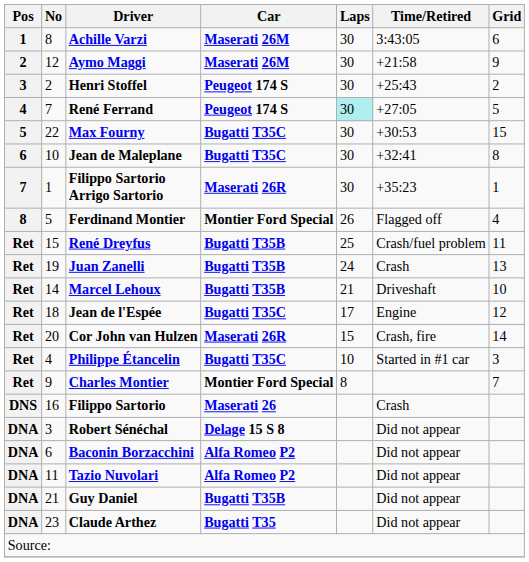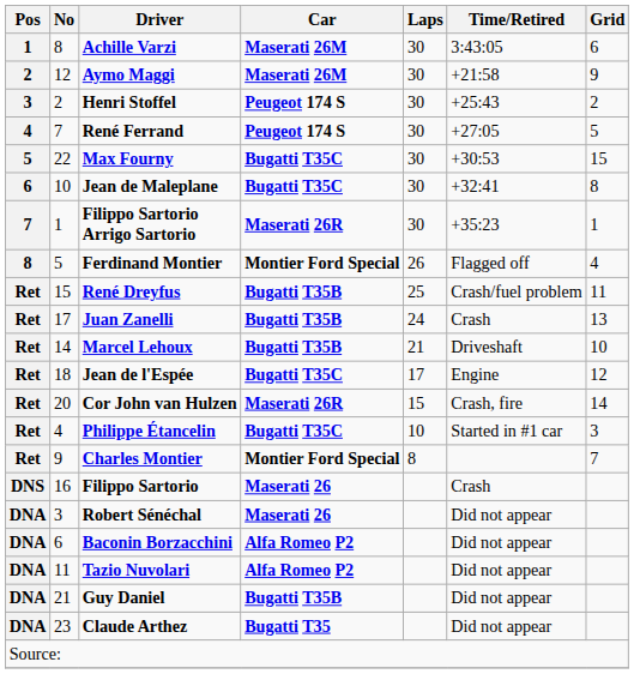 <table class="wikitable" style="font-size: 95%;">
 <tr>
 <th>Pos</th>
 <th>No</th>
 <th>Driver</th>
 <th>Car</th>
 <th>Laps</th>
 <th>Time/Retired</th>
 <th>Grid</th>
 </tr>
 <tr>
 <th>1</th>
 <td>8</td>
 <td> <strong><a href='#'>Achille Varzi</a></strong></td>
 <td><strong><a href='#'>Maserati</a> <a href='#'>26M</a></strong></td>
 <td>30</td>
 <td>3:43:05</td>
 <td>6</td>
 </tr>
 <tr>
 <th>2</th>
 <td>12</td>
 <td> <strong><a href='#'>Aymo Maggi</a></strong></td>
 <td><strong><a href='#'>Maserati</a> <a href='#'>26M</a></strong></td>
 <td>30</td>
 <td>+21:58</td>
 <td>9</td>
 </tr>
 <tr>
 <th>3</th>
 <td>2</td>
 <td> <strong>Henri Stoffel</strong></td>
 <td><strong><a href='#'>Peugeot</a> 174 S</strong></td>
 <td>30</td>
 <td>+25:43</td>
 <td>2</td>
 </tr>
 <tr>
 <th>4</th>
 <td>7</td>
 <td> <strong>René Ferrand</strong></td>
 <td><strong><a href='#'>Peugeot</a> 174 S</strong></td>
-<td style="background: paleturquoise;">30</td>
+<td>30</td>
 <td>+27:05</td>
 <td>5</td>
 </tr>
 <tr>
 <th>5</th>
 <td>22</td>
 <td> <strong><a href='#'>Max Fourny</a></strong></td>
 <td><strong><a href='#'>Bugatti</a> <a href='#'>T35C</a></strong></td>
 <td>30</td>
 <td>+30:53</td>
 <td>15</td>
 </tr>
 <tr>
 <th>6</th>
 <td>10</td>
 <td> <strong>Jean de Maleplane</strong></td>
 <td><strong><a href='#'>Bugatti</a> <a href='#'>T35C</a></strong></td>
 <td>30</td>
 <td>+32:41</td>
 <td>8</td>
 </tr>
 <tr>
 <th>7</th>
 <td>1</td>
 <td> <strong>Filippo Sartorio</strong><br> <strong>Arrigo Sartorio</strong></td>
 <td><strong><a href='#'>Maserati</a> <a href='#'>26R</a></strong></td>
 <td>30</td>
 <td>+35:23</td>
 <td>1</td>
 </tr>
 <tr>
 <th>8</th>
 <td>5</td>
 <td> <strong>Ferdinand Montier</strong></td>
 <td><strong>Montier Ford Special</strong></td>
 <td>26</td>
 <td>Flagged off</td>
 <td>4</td>
 </tr>
 <tr>
 <th>Ret</th>
 <td>15</td>
 <td> <strong><a href='#'>René Dreyfus</a></strong></td>
 <td><strong><a href='#'>Bugatti</a> <a href='#'>T35B</a></strong></td>
 <td>25</td>
 <td>Crash/fuel problem</td>
 <td>11</td>
 </tr>
 <tr>
 <th>Ret</th>
-<td>19</td>
+<td>17</td>
 <td> <strong><a href='#'>Juan Zanelli</a></strong></td>
 <td><strong><a href='#'>Bugatti</a> <a href='#'>T35B</a></strong></td>
 <td>24</td>
 <td>Crash</td>
 <td>13</td>
 </tr>
 <tr>
 <th>Ret</th>
 <td>14</td>
 <td> <strong><a href='#'>Marcel Lehoux</a></strong></td>
 <td><strong><a href='#'>Bugatti</a> <a href='#'>T35B</a></strong></td>
 <td>21</td>
 <td>Driveshaft</td>
 <td>10</td>
 </tr>
 <tr>
 <th>Ret</th>
 <td>18</td>
 <td> <strong>Jean de l'Espée</strong></td>
 <td><strong><a href='#'>Bugatti</a> <a href='#'>T35C</a></strong></td>
 <td>17</td>
 <td>Engine</td>
 <td>12</td>
 </tr>
 <tr>
 <th>Ret</th>
 <td>20</td>
 <td> <strong>Cor John van Hulzen</strong></td>
 <td><strong><a href='#'>Maserati</a> <a href='#'>26R</a></strong></td>
 <td>15</td>
 <td>Crash, fire</td>
 <td>14</td>
 </tr>
 <tr>
 <th>Ret</th>
 <td>4</td>
 <td> <strong><a href='#'>Philippe Étancelin</a></strong></td>
 <td><strong><a href='#'>Bugatti</a> <a href='#'>T35C</a></strong></td>
 <td>10</td>
 <td>Started in #1 car</td>
 <td>3</td>
 </tr>
 <tr>
 <th>Ret</th>
 <td>9</td>
 <td> <strong><a href='#'>Charles Montier</a></strong></td>
 <td><strong>Montier Ford Special</strong></td>
 <td>8</td>
 <td></td>
 <td>7</td>
 </tr>
 <tr>
 <th>DNS</th>
 <td>16</td>
 <td> <strong>Filippo Sartorio</strong></td>
 <td><strong><a href='#'>Maserati</a> <a href='#'>26</a></strong></td>
 <td></td>
 <td>Crash</td>
 <td></td>
 </tr>
 <tr>
 <th>DNA</th>
 <td>3</td>
 <td> <strong>Robert Sénéchal</strong></td>
-<td><strong><a href='#'>Delage</a> 15 S 8</strong></td>
+<td><strong><a href='#'>Maserati</a> <a href='#'>26</a></strong></td>
 <td></td>
 <td>Did not appear</td>
 <td></td>
 </tr>
 <tr>
 <th>DNA</th>
 <td>6</td>
 <td> <strong><a href='#'>Baconin Borzacchini</a></strong></td>
 <td><strong><a href='#'>Alfa Romeo</a> <a href='#'>P2</a></strong></td>
 <td></td>
 <td>Did not appear</td>
 <td></td>
 </tr>
 <tr>
 <th>DNA</th>
 <td>11</td>
 <td> <strong><a href='#'>Tazio Nuvolari</a></strong></td>
 <td><strong><a href='#'>Alfa Romeo</a> <a href='#'>P2</a></strong></td>
 <td></td>
 <td>Did not appear</td>
 <td></td>
 </tr>
 <tr>
 <th>DNA</th>
 <td>21</td>
 <td> <strong>Guy Daniel</strong></td>
 <td><strong><a href='#'>Bugatti</a> <a href='#'>T35B</a></strong></td>
 <td></td>
 <td>Did not appear</td>
 <td></td>
 </tr>
 <tr>
 <th>DNA</th>
 <td>23</td>
 <td> <strong>Claude Arthez</strong></td>
 <td><strong><a href='#'>Bugatti</a> <a href='#'>T35</a></strong></td>
 <td></td>
 <td>Did not appear</td>
 <td></td>
 </tr>
 <tr>
 <td colspan=7>Source:</td>
 </tr>
 <tr>
 </tr>
 </table>
